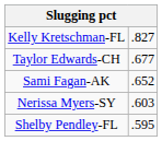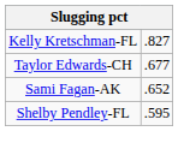 <table class="wikitable" style="font-size:95%; text-align:center;">
 <tr style="background:lightblue;"||>
 <th colspan=2>Slugging pct</th>
 </tr>
 <tr>
 <td><a href='#'>Kelly Kretschman</a>-FL</td>
 <td>.827</td>
 </tr>
 <tr>
 <td><a href='#'>Taylor Edwards</a>-CH</td>
 <td>.677</td>
 </tr>
 <tr>
 <td><a href='#'>Sami Fagan</a>-AK</td>
 <td>.652</td>
 </tr>
 <tr>
-<td><a href='#'>Nerissa Myers</a>-SY</td>
-<td>.603</td>
-</tr>
-<tr>
 <td><a href='#'>Shelby Pendley</a>-FL</td>
 <td>.595</td>
 </tr>
 </table>
